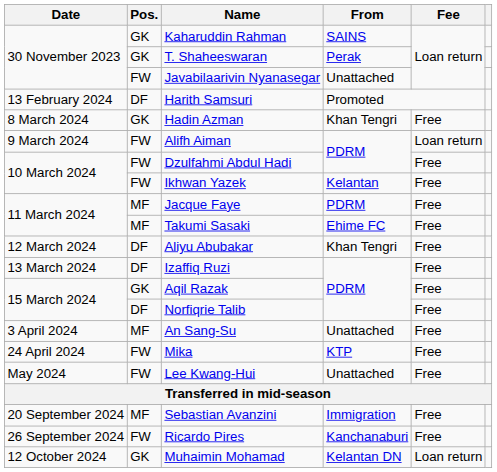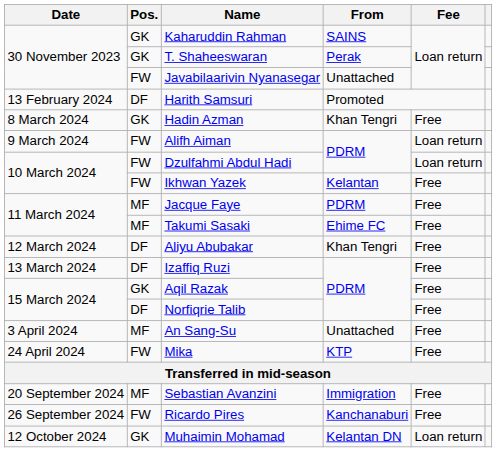 <table class="wikitable">
 <tr>
 <th>Date</th>
 <th>Pos.</th>
 <th>Name</th>
 <th>From</th>
 <th>Fee</th>
 <th></th>
 </tr>
 <tr>
 <td rowspan="3">30 November 2023</td>
 <td>GK</td>
 <td> <a href='#'>Kaharuddin Rahman</a></td>
 <td> <a href='#'>SAINS</a></td>
 <td rowspan="3">Loan return</td>
 <td></td>
 </tr>
 <tr>
 <td>GK</td>
 <td> <a href='#'>T. Shaheeswaran</a></td>
 <td> <a href='#'>Perak</a></td>
 <td></td>
 </tr>
 <tr>
 <td>FW</td>
 <td> <a href='#'>Javabilaarivin Nyanasegar</a></td>
 <td>Unattached</td>
 <td></td>
 </tr>
 <tr>
 <td>13 February 2024</td>
 <td>DF</td>
 <td> <a href='#'>Harith Samsuri</a></td>
 <td colspan="2">Promoted</td>
 <td></td>
 </tr>
 <tr>
 <td>8 March 2024</td>
 <td>GK</td>
 <td> <a href='#'>Hadin Azman</a></td>
 <td> Khan Tengri</td>
 <td>Free</td>
 <td></td>
 </tr>
 <tr>
 <td>9 March 2024</td>
 <td>FW</td>
 <td> <a href='#'>Alifh Aiman</a></td>
 <td rowspan="2"> <a href='#'>PDRM</a></td>
 <td>Loan return</td>
 <td></td>
 </tr>
 <tr>
 <td rowspan="2">10 March 2024</td>
 <td>FW</td>
 <td> <a href='#'>Dzulfahmi Abdul Hadi</a></td>
-<td>Free</td>
+<td>Loan return</td>
 <td></td>
 </tr>
 <tr>
 <td>FW</td>
 <td> <a href='#'>Ikhwan Yazek</a></td>
 <td> <a href='#'>Kelantan</a></td>
 <td>Free</td>
 <td></td>
 </tr>
 <tr>
 <td rowspan="2">11 March 2024</td>
 <td>MF</td>
 <td> <a href='#'>Jacque Faye</a></td>
 <td> <a href='#'>PDRM</a></td>
 <td>Free</td>
 <td></td>
 </tr>
 <tr>
 <td>MF</td>
 <td> <a href='#'>Takumi Sasaki</a></td>
 <td> <a href='#'>Ehime FC</a></td>
 <td>Free</td>
 <td></td>
 </tr>
 <tr>
 <td>12 March 2024</td>
 <td>DF</td>
 <td> <a href='#'>Aliyu Abubakar</a></td>
 <td> Khan Tengri</td>
 <td>Free</td>
 <td></td>
 </tr>
 <tr>
 <td>13 March 2024</td>
 <td>DF</td>
 <td> <a href='#'>Izaffiq Ruzi</a></td>
 <td rowspan="3"> <a href='#'>PDRM</a></td>
 <td>Free</td>
 <td></td>
 </tr>
 <tr>
 <td rowspan="2">15 March 2024</td>
 <td>GK</td>
 <td><a href='#'>Aqil Razak</a></td>
 <td>Free</td>
 <td></td>
 </tr>
 <tr>
 <td>DF</td>
 <td> <a href='#'>Norfiqrie Talib</a></td>
 <td>Free</td>
 <td></td>
 </tr>
 <tr>
 <td>3 April 2024</td>
 <td>MF</td>
 <td> <a href='#'>An Sang-Su</a></td>
 <td>Unattached</td>
 <td>Free</td>
 <td></td>
 </tr>
 <tr>
 <td>24 April 2024</td>
 <td>FW</td>
 <td> <a href='#'>Mika</a></td>
 <td> <a href='#'>KTP</a></td>
 <td>Free</td>
 <td></td>
 </tr>
 <tr>
-<td>May 2024</td>
-<td>FW</td>
-<td> <a href='#'>Lee Kwang-Hui</a></td>
-<td>Unattached</td>
-<td>Free</td>
-<td></td>
-</tr>
-<tr>
 <th style="background:Light gray; color:Black;" ; colspan="6" ; align="center"><strong>Transferred in mid-season</strong></th>
 </tr>
 <tr>
 <td>20 September 2024</td>
 <td>MF</td>
 <td> <a href='#'>Sebastian Avanzini</a></td>
 <td> <a href='#'>Immigration</a></td>
 <td>Free</td>
 <td></td>
 </tr>
 <tr>
 <td>26 September 2024</td>
 <td>FW</td>
 <td> <a href='#'>Ricardo Pires</a></td>
 <td> <a href='#'>Kanchanaburi</a></td>
 <td>Free</td>
 <td></td>
 </tr>
 <tr>
 <td>12 October 2024</td>
 <td>GK</td>
 <td> <a href='#'>Muhaimin Mohamad</a></td>
 <td> <a href='#'>Kelantan DN</a></td>
 <td>Loan return</td>
 <td></td>
 </tr>
 </table>
